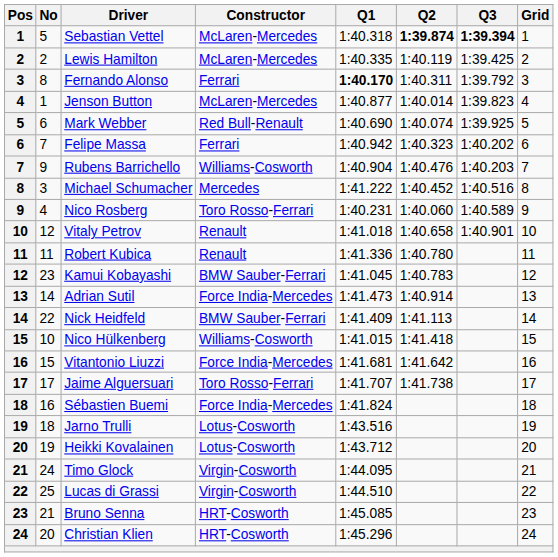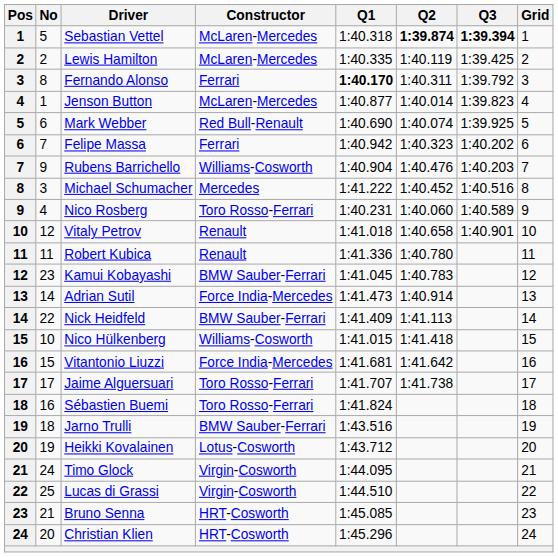 <table class="wikitable sortable" style="font-size: 85%">
 <tr>
 <th>Pos</th>
 <th>No</th>
 <th>Driver</th>
 <th>Constructor</th>
 <th>Q1</th>
 <th>Q2</th>
 <th>Q3</th>
 <th>Grid</th>
 </tr>
 <tr>
 <th>1</th>
 <td>5</td>
 <td> <a href='#'>Sebastian Vettel</a></td>
 <td><a href='#'>McLaren</a>-<a href='#'>Mercedes</a></td>
 <td>1:40.318</td>
 <td><strong>1:39.874</strong></td>
 <td><strong>1:39.394</strong></td>
 <td>1</td>
 </tr>
 <tr>
 <th>2</th>
 <td>2</td>
 <td> <a href='#'>Lewis Hamilton</a></td>
 <td><a href='#'>McLaren</a>-<a href='#'>Mercedes</a></td>
 <td>1:40.335</td>
 <td>1:40.119</td>
 <td>1:39.425</td>
 <td>2</td>
 </tr>
 <tr>
 <th>3</th>
 <td>8</td>
 <td> <a href='#'>Fernando Alonso</a></td>
 <td><a href='#'>Ferrari</a></td>
 <td><strong>1:40.170</strong></td>
 <td>1:40.311</td>
 <td>1:39.792</td>
 <td>3</td>
 </tr>
 <tr>
 <th>4</th>
 <td>1</td>
 <td> <a href='#'>Jenson Button</a></td>
 <td><a href='#'>McLaren</a>-<a href='#'>Mercedes</a></td>
 <td>1:40.877</td>
 <td>1:40.014</td>
 <td>1:39.823</td>
 <td>4</td>
 </tr>
 <tr>
 <th>5</th>
 <td>6</td>
 <td> <a href='#'>Mark Webber</a></td>
 <td><a href='#'>Red Bull</a>-<a href='#'>Renault</a></td>
 <td>1:40.690</td>
 <td>1:40.074</td>
 <td>1:39.925</td>
 <td>5</td>
 </tr>
 <tr>
 <th>6</th>
 <td>7</td>
 <td> <a href='#'>Felipe Massa</a></td>
 <td><a href='#'>Ferrari</a></td>
 <td>1:40.942</td>
 <td>1:40.323</td>
 <td>1:40.202</td>
 <td>6</td>
 </tr>
 <tr>
 <th>7</th>
 <td>9</td>
 <td> <a href='#'>Rubens Barrichello</a></td>
 <td><a href='#'>Williams</a>-<a href='#'>Cosworth</a></td>
 <td>1:40.904</td>
 <td>1:40.476</td>
 <td>1:40.203</td>
 <td>7</td>
 </tr>
 <tr>
 <th>8</th>
 <td>3</td>
 <td> <a href='#'>Michael Schumacher</a></td>
 <td><a href='#'>Mercedes</a></td>
 <td>1:41.222</td>
 <td>1:40.452</td>
 <td>1:40.516</td>
 <td>8</td>
 </tr>
 <tr>
 <th>9</th>
 <td>4</td>
 <td> <a href='#'>Nico Rosberg</a></td>
 <td><a href='#'>Toro Rosso</a>-<a href='#'>Ferrari</a></td>
 <td>1:40.231</td>
 <td>1:40.060</td>
 <td>1:40.589</td>
 <td>9</td>
 </tr>
 <tr>
 <th>10</th>
 <td>12</td>
 <td> <a href='#'>Vitaly Petrov</a></td>
 <td><a href='#'>Renault</a></td>
 <td>1:41.018</td>
 <td>1:40.658</td>
 <td>1:40.901</td>
 <td>10</td>
 </tr>
 <tr>
 <th>11</th>
 <td>11</td>
 <td> <a href='#'>Robert Kubica</a></td>
 <td><a href='#'>Renault</a></td>
 <td>1:41.336</td>
 <td>1:40.780</td>
 <td></td>
 <td>11</td>
 </tr>
 <tr>
 <th>12</th>
 <td>23</td>
 <td> <a href='#'>Kamui Kobayashi</a></td>
 <td><a href='#'>BMW Sauber</a>-<a href='#'>Ferrari</a></td>
 <td>1:41.045</td>
 <td>1:40.783</td>
 <td></td>
 <td>12</td>
 </tr>
 <tr>
 <th>13</th>
 <td>14</td>
 <td> <a href='#'>Adrian Sutil</a></td>
 <td><a href='#'>Force India</a>-<a href='#'>Mercedes</a></td>
 <td>1:41.473</td>
 <td>1:40.914</td>
 <td></td>
 <td>13</td>
 </tr>
 <tr>
 <th>14</th>
 <td>22</td>
 <td> <a href='#'>Nick Heidfeld</a></td>
 <td><a href='#'>BMW Sauber</a>-<a href='#'>Ferrari</a></td>
 <td>1:41.409</td>
 <td>1:41.113</td>
 <td></td>
 <td>14</td>
 </tr>
 <tr>
 <th>15</th>
 <td>10</td>
 <td> <a href='#'>Nico Hülkenberg</a></td>
 <td><a href='#'>Williams</a>-<a href='#'>Cosworth</a></td>
 <td>1:41.015</td>
 <td>1:41.418</td>
 <td></td>
 <td>15</td>
 </tr>
 <tr>
 <th>16</th>
 <td>15</td>
 <td> <a href='#'>Vitantonio Liuzzi</a></td>
 <td><a href='#'>Force India</a>-<a href='#'>Mercedes</a></td>
 <td>1:41.681</td>
 <td>1:41.642</td>
 <td></td>
 <td>16</td>
 </tr>
 <tr>
 <th>17</th>
 <td>17</td>
 <td> <a href='#'>Jaime Alguersuari</a></td>
 <td><a href='#'>Toro Rosso</a>-<a href='#'>Ferrari</a></td>
 <td>1:41.707</td>
 <td>1:41.738</td>
 <td></td>
 <td>17</td>
 </tr>
 <tr>
 <th>18</th>
 <td>16</td>
 <td> <a href='#'>Sébastien Buemi</a></td>
-<td><a href='#'>Force India</a>-<a href='#'>Mercedes</a></td>
+<td><a href='#'>Toro Rosso</a>-<a href='#'>Ferrari</a></td>
 <td>1:41.824</td>
 <td></td>
 <td></td>
 <td>18</td>
 </tr>
 <tr>
 <th>19</th>
 <td>18</td>
 <td> <a href='#'>Jarno Trulli</a></td>
-<td><a href='#'>Lotus</a>-<a href='#'>Cosworth</a></td>
+<td><a href='#'>BMW Sauber</a>-<a href='#'>Ferrari</a></td>
 <td>1:43.516</td>
 <td></td>
 <td></td>
 <td>19</td>
 </tr>
 <tr>
 <th>20</th>
 <td>19</td>
 <td> <a href='#'>Heikki Kovalainen</a></td>
 <td><a href='#'>Lotus</a>-<a href='#'>Cosworth</a></td>
 <td>1:43.712</td>
 <td></td>
 <td></td>
 <td>20</td>
 </tr>
 <tr>
 <th>21</th>
 <td>24</td>
 <td> <a href='#'>Timo Glock</a></td>
 <td><a href='#'>Virgin</a>-<a href='#'>Cosworth</a></td>
 <td>1:44.095</td>
 <td></td>
 <td></td>
 <td>21</td>
 </tr>
 <tr>
 <th>22</th>
 <td>25</td>
 <td> <a href='#'>Lucas di Grassi</a></td>
 <td><a href='#'>Virgin</a>-<a href='#'>Cosworth</a></td>
 <td>1:44.510</td>
 <td></td>
 <td></td>
 <td>22</td>
 </tr>
 <tr>
 <th>23</th>
 <td>21</td>
 <td> <a href='#'>Bruno Senna</a></td>
 <td><a href='#'>HRT</a>-<a href='#'>Cosworth</a></td>
 <td>1:45.085</td>
 <td></td>
 <td></td>
 <td>23</td>
 </tr>
 <tr>
 <th>24</th>
 <td>20</td>
 <td> <a href='#'>Christian Klien</a></td>
 <td><a href='#'>HRT</a>-<a href='#'>Cosworth</a></td>
 <td>1:45.296</td>
 <td></td>
 <td></td>
 <td>24</td>
 </tr>
 <tr>
 <th colspan="8"></th>
 </tr>
 </table>
